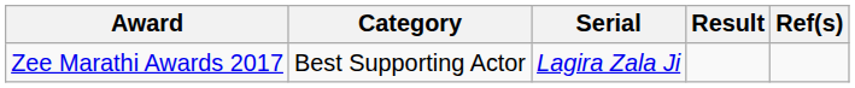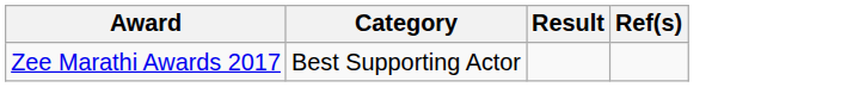 <table class="wikitable">
 <tr>
 <th>Award</th>
 <th>Category</th>
-<th>Serial</th>
 <th>Result</th>
 <th>Ref(s)</th>
 </tr>
 <tr>
 <td><a href='#'>Zee Marathi Awards 2017</a></td>
 <td>Best Supporting Actor</td>
-<td><em><a href='#'>Lagira Zala Ji</a></em></td>
 <td></td>
 <td></td>
 </tr>
 </table>
